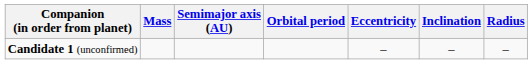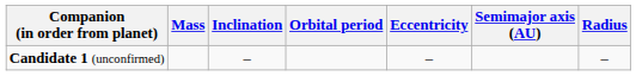 <table class="wikitable" style="margin:1em auto; text-align: center;">
 <tr>
 <th>Companion <br>(in order from planet)<br></th>
 <th><a href='#'>Mass</a></th>
-<th><a href='#'>Semimajor axis</a><br>(<a href='#'>AU</a>)</th>
+<th><a href='#'>Inclination</a></th>
 <th><a href='#'>Orbital period</a></th>
 <th><a href='#'>Eccentricity</a></th>
-<th><a href='#'>Inclination</a></th>
+<th><a href='#'>Semimajor axis</a><br>(<a href='#'>AU</a>)</th>
 <th><a href='#'>Radius</a></th>
 </tr>
 <tr>
 <td><strong>Candidate 1</strong> <small>(unconfirmed)</small></td>
 <td></td>
-<td></td>
+<td>–</td>
 <td></td>
 <td>–</td>
-<td>–</td>
+<td></td>
 <td>–</td>
 </tr>
 </table>
